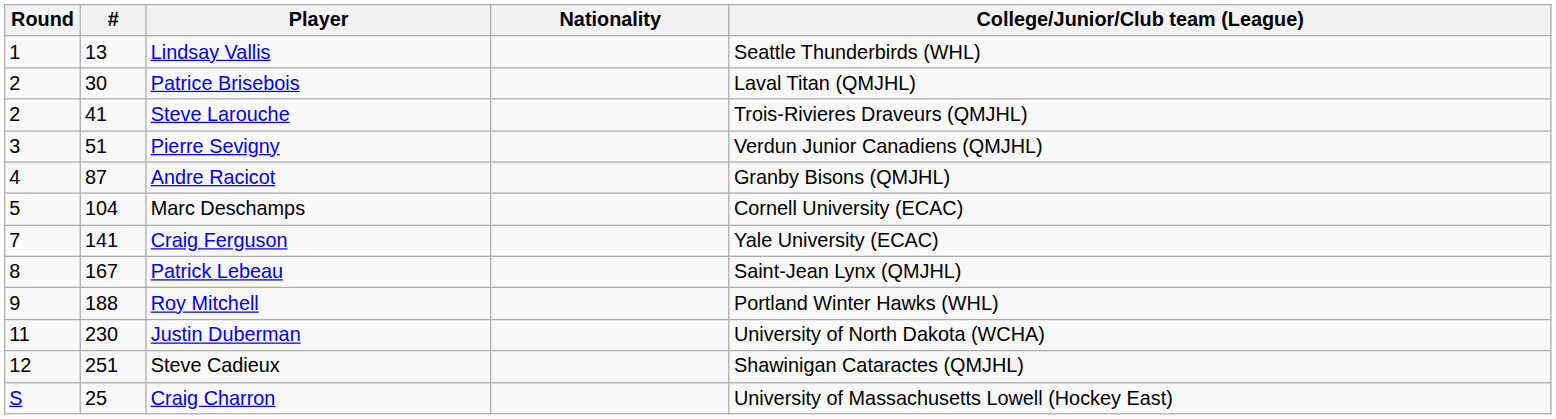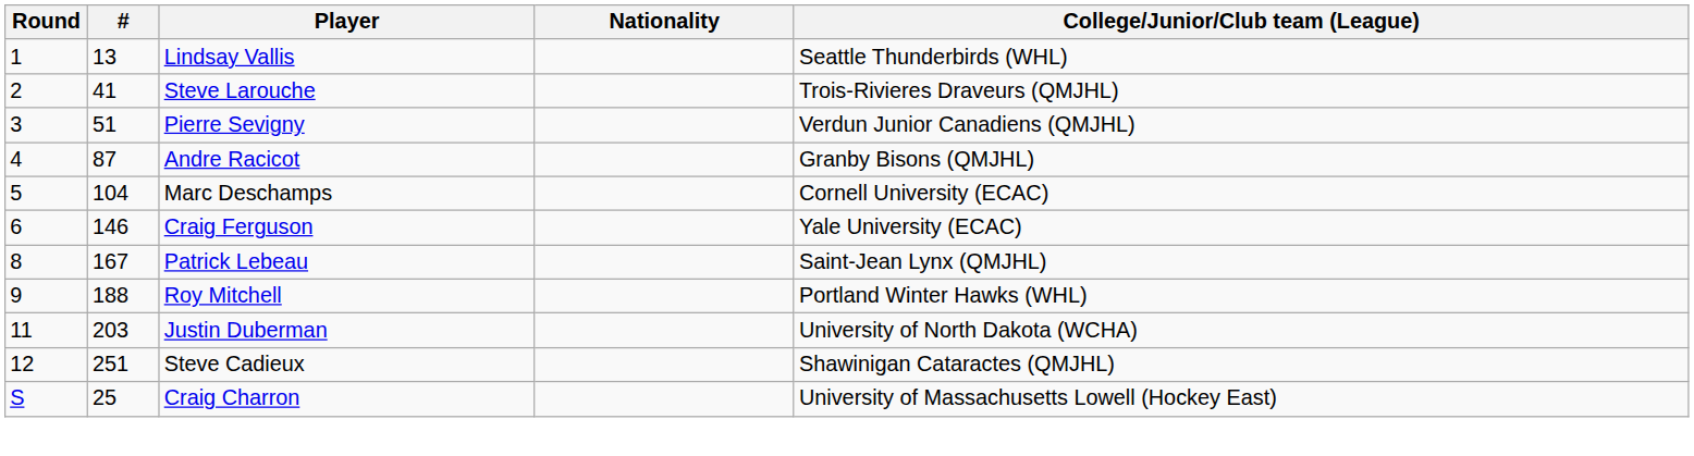 <table class="wikitable">
 <tr align="center">
 <th bgcolor="#DDDDFF" width="4.0%">Round</th>
 <th bgcolor="#DDDDFF" width="4.0%">#</th>
 <th bgcolor="#DDDDFF" width="21.0%">Player</th>
 <th bgcolor="#DDDDFF" width="14.5%">Nationality</th>
 <th bgcolor="#DDDDFF" width="50.0%">College/Junior/Club team (League)</th>
 </tr>
 <tr>
 <td>1</td>
 <td>13</td>
 <td><a href='#'>Lindsay Vallis</a></td>
 <td></td>
 <td>Seattle Thunderbirds (WHL)</td>
-</tr>
-<tr>
-<td>2</td>
-<td>30</td>
-<td><a href='#'>Patrice Brisebois</a></td>
-<td></td>
-<td>Laval Titan (QMJHL)</td>
 </tr>
 <tr>
 <td>2</td>
 <td>41</td>
 <td><a href='#'>Steve Larouche</a></td>
 <td></td>
 <td>Trois-Rivieres Draveurs (QMJHL)</td>
 </tr>
 <tr>
 <td>3</td>
 <td>51</td>
 <td><a href='#'>Pierre Sevigny</a></td>
 <td></td>
 <td>Verdun Junior Canadiens (QMJHL)</td>
 </tr>
 <tr>
 <td>4</td>
 <td>87</td>
 <td><a href='#'>Andre Racicot</a></td>
 <td></td>
 <td>Granby Bisons (QMJHL)</td>
 </tr>
 <tr>
 <td>5</td>
 <td>104</td>
 <td>Marc Deschamps</td>
 <td></td>
 <td>Cornell University (ECAC)</td>
 </tr>
 <tr>
-<td>7</td>
-<td>141</td>
+<td>6</td>
+<td>146</td>
 <td><a href='#'>Craig Ferguson</a></td>
 <td></td>
 <td>Yale University (ECAC)</td>
 </tr>
 <tr>
 <td>8</td>
 <td>167</td>
 <td><a href='#'>Patrick Lebeau</a></td>
 <td></td>
 <td>Saint-Jean Lynx (QMJHL)</td>
 </tr>
 <tr>
 <td>9</td>
 <td>188</td>
 <td><a href='#'>Roy Mitchell</a></td>
 <td></td>
 <td>Portland Winter Hawks (WHL)</td>
 </tr>
 <tr>
 <td>11</td>
-<td>230</td>
+<td>203</td>
 <td><a href='#'>Justin Duberman</a></td>
 <td></td>
 <td>University of North Dakota (WCHA)</td>
 </tr>
 <tr>
 <td>12</td>
 <td>251</td>
 <td>Steve Cadieux</td>
 <td></td>
 <td>Shawinigan Cataractes (QMJHL)</td>
 </tr>
 <tr>
 <td><a href='#'>S</a></td>
 <td>25</td>
 <td><a href='#'>Craig Charron</a></td>
 <td></td>
 <td>University of Massachusetts Lowell (Hockey East)</td>
 </tr>
 </table>
